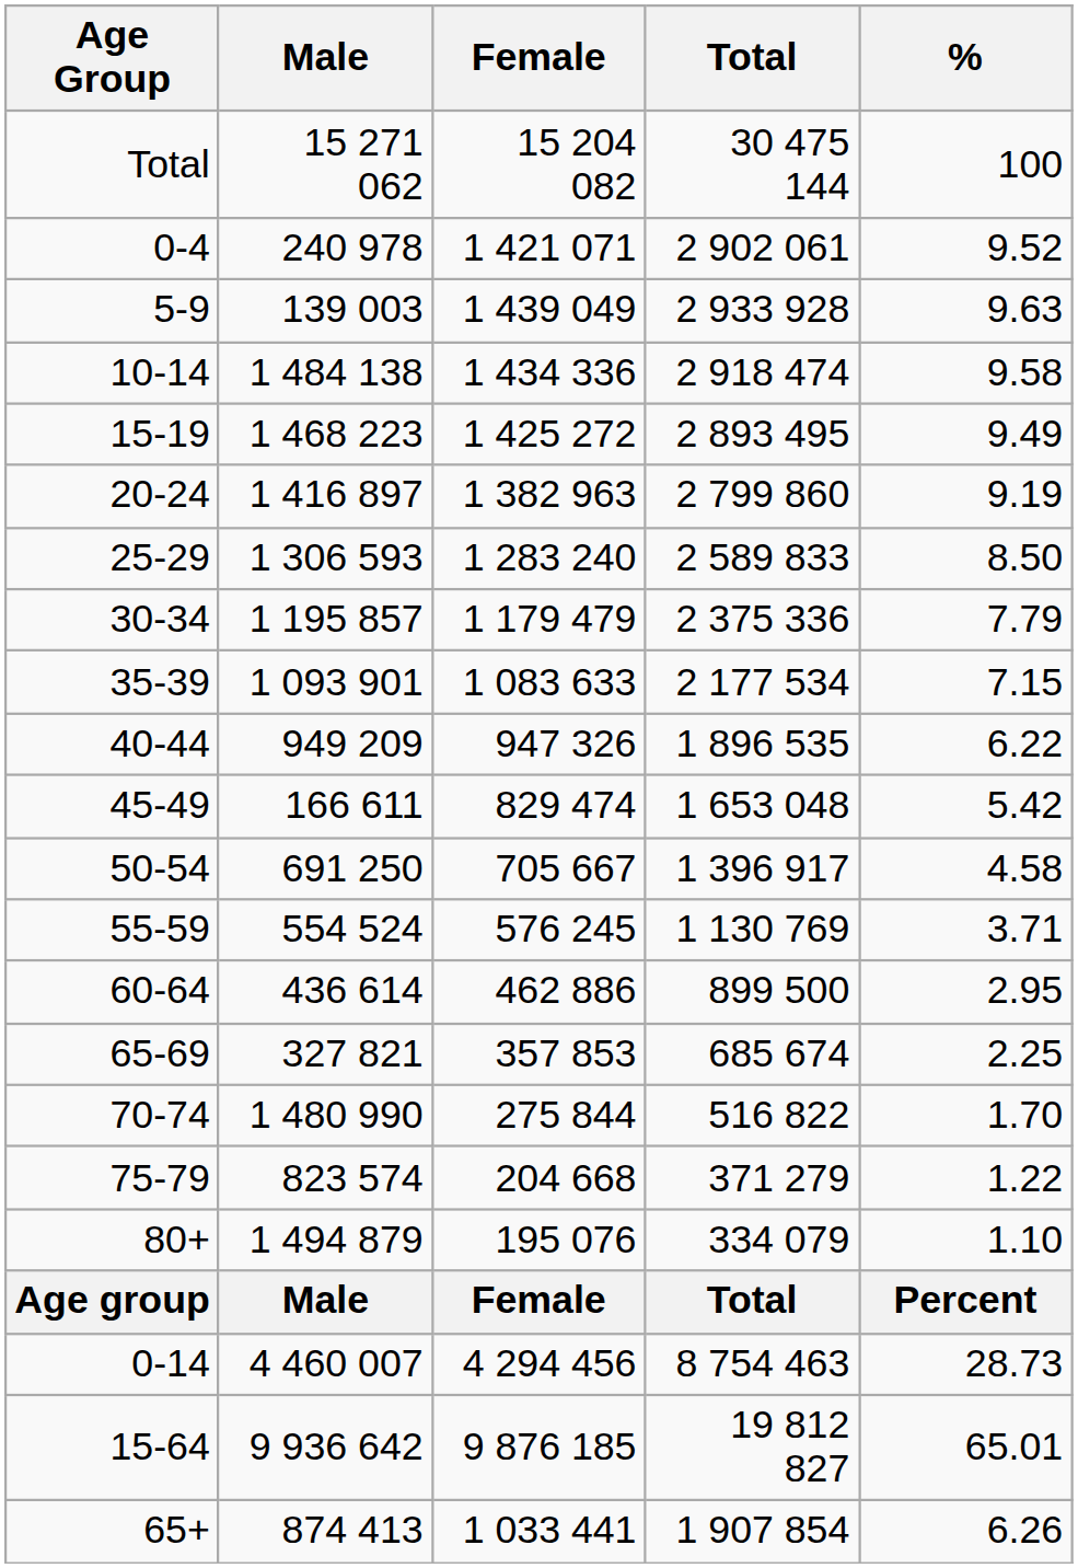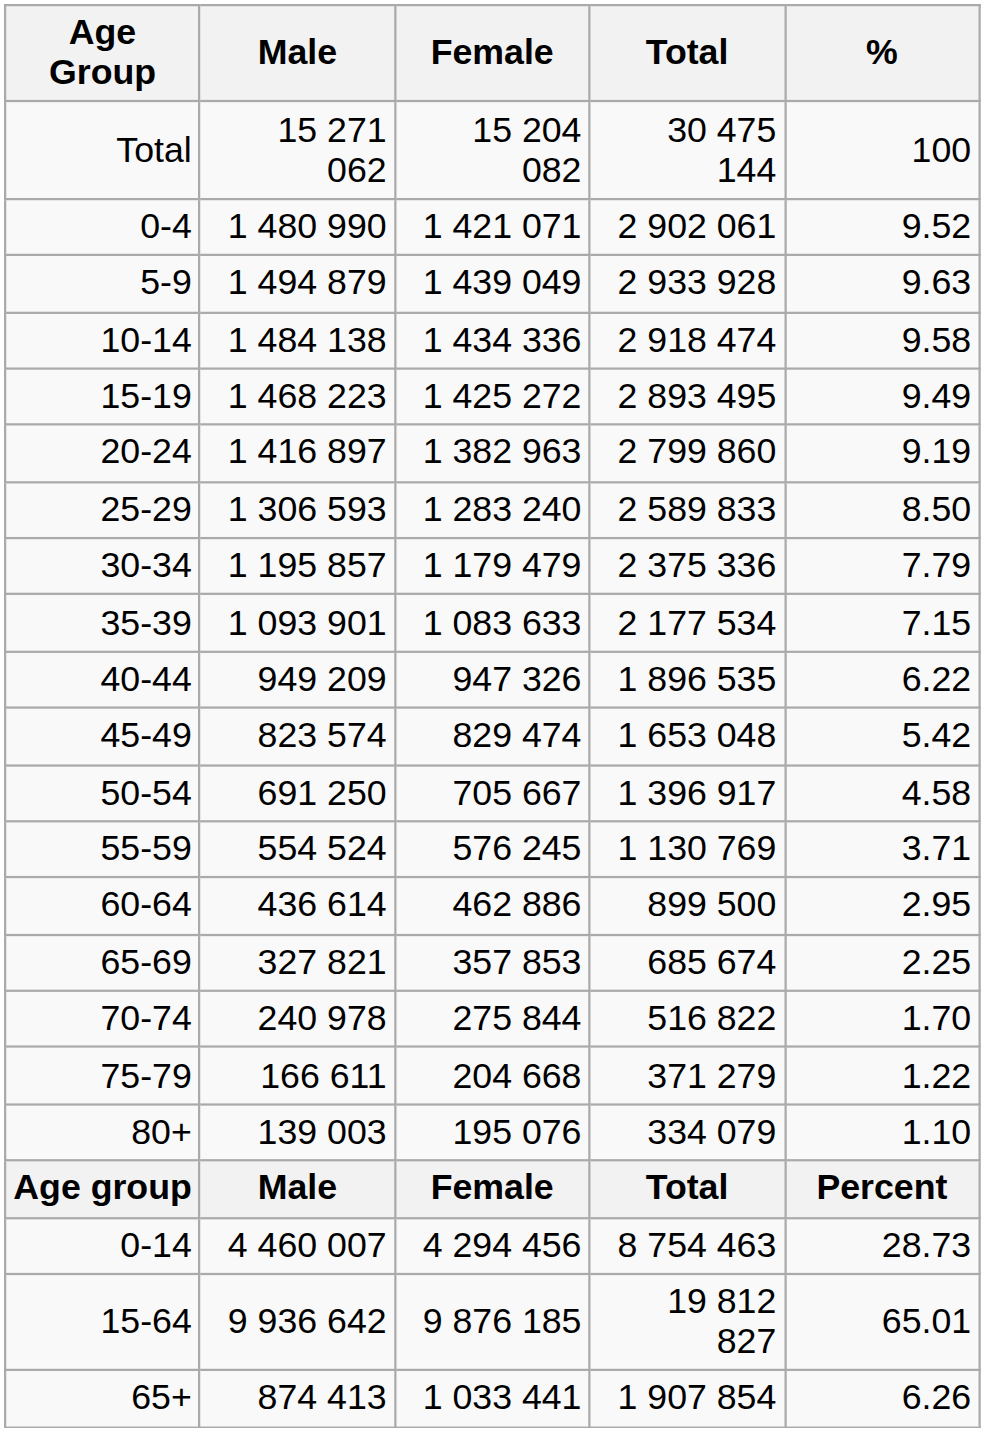 <table class="wikitable">
 <tr>
 <th width="80pt">Age Group</th>
 <th width="80pt">Male</th>
 <th width="80pt">Female</th>
 <th width="80pt">Total</th>
 <th width="80pt">%</th>
 </tr>
 <tr>
 <td align="right">Total</td>
 <td align="right">15 271 062</td>
 <td align="right">15 204 082</td>
 <td align="right">30 475 144</td>
 <td align="right">100</td>
 </tr>
 <tr>
 <td align="right">0-4</td>
-<td align="right">240 978</td>
+<td align="right">1 480 990</td>
 <td align="right">1 421 071</td>
 <td align="right">2 902 061</td>
 <td align="right">9.52</td>
 </tr>
 <tr>
 <td align="right">5-9</td>
-<td align="right">139 003</td>
+<td align="right">1 494 879</td>
 <td align="right">1 439 049</td>
 <td align="right">2 933 928</td>
 <td align="right">9.63</td>
 </tr>
 <tr>
 <td align="right">10-14</td>
 <td align="right">1 484 138</td>
 <td align="right">1 434 336</td>
 <td align="right">2 918 474</td>
 <td align="right">9.58</td>
 </tr>
 <tr>
 <td align="right">15-19</td>
 <td align="right">1 468 223</td>
 <td align="right">1 425 272</td>
 <td align="right">2 893 495</td>
 <td align="right">9.49</td>
 </tr>
 <tr>
 <td align="right">20-24</td>
 <td align="right">1 416 897</td>
 <td align="right">1 382 963</td>
 <td align="right">2 799 860</td>
 <td align="right">9.19</td>
 </tr>
 <tr>
 <td align="right">25-29</td>
 <td align="right">1 306 593</td>
 <td align="right">1 283 240</td>
 <td align="right">2 589 833</td>
 <td align="right">8.50</td>
 </tr>
 <tr>
 <td align="right">30-34</td>
 <td align="right">1 195 857</td>
 <td align="right">1 179 479</td>
 <td align="right">2 375 336</td>
 <td align="right">7.79</td>
 </tr>
 <tr>
 <td align="right">35-39</td>
 <td align="right">1 093 901</td>
 <td align="right">1 083 633</td>
 <td align="right">2 177 534</td>
 <td align="right">7.15</td>
 </tr>
 <tr>
 <td align="right">40-44</td>
 <td align="right">949 209</td>
 <td align="right">947 326</td>
 <td align="right">1 896 535</td>
 <td align="right">6.22</td>
 </tr>
 <tr>
 <td align="right">45-49</td>
-<td align="right">166 611</td>
+<td align="right">823 574</td>
 <td align="right">829 474</td>
 <td align="right">1 653 048</td>
 <td align="right">5.42</td>
 </tr>
 <tr>
 <td align="right">50-54</td>
 <td align="right">691 250</td>
 <td align="right">705 667</td>
 <td align="right">1 396 917</td>
 <td align="right">4.58</td>
 </tr>
 <tr>
 <td align="right">55-59</td>
 <td align="right">554 524</td>
 <td align="right">576 245</td>
 <td align="right">1 130 769</td>
 <td align="right">3.71</td>
 </tr>
 <tr>
 <td align="right">60-64</td>
 <td align="right">436 614</td>
 <td align="right">462 886</td>
 <td align="right">899 500</td>
 <td align="right">2.95</td>
 </tr>
 <tr>
 <td align="right">65-69</td>
 <td align="right">327 821</td>
 <td align="right">357 853</td>
 <td align="right">685 674</td>
 <td align="right">2.25</td>
 </tr>
 <tr>
 <td align="right">70-74</td>
-<td align="right">1 480 990</td>
+<td align="right">240 978</td>
 <td align="right">275 844</td>
 <td align="right">516 822</td>
 <td align="right">1.70</td>
 </tr>
 <tr>
 <td align="right">75-79</td>
-<td align="right">823 574</td>
+<td align="right">166 611</td>
 <td align="right">204 668</td>
 <td align="right">371 279</td>
 <td align="right">1.22</td>
 </tr>
 <tr>
 <td align="right">80+</td>
-<td align="right">1 494 879</td>
+<td align="right">139 003</td>
 <td align="right">195 076</td>
 <td align="right">334 079</td>
 <td align="right">1.10</td>
 </tr>
 <tr>
 <th width="50">Age group</th>
 <th width="80pt">Male</th>
 <th width="80">Female</th>
 <th width="80">Total</th>
 <th width="50">Percent</th>
 </tr>
 <tr>
 <td align="right">0-14</td>
 <td align="right">4 460 007</td>
 <td align="right">4 294 456</td>
 <td align="right">8 754 463</td>
 <td align="right">28.73</td>
 </tr>
 <tr>
 <td align="right">15-64</td>
 <td align="right">9 936 642</td>
 <td align="right">9 876 185</td>
 <td align="right">19 812 827</td>
 <td align="right">65.01</td>
 </tr>
 <tr>
 <td align="right">65+</td>
 <td align="right">874 413</td>
 <td align="right">1 033 441</td>
 <td align="right">1 907 854</td>
 <td align="right">6.26</td>
 </tr>
 <tr>
 </tr>
 </table>
